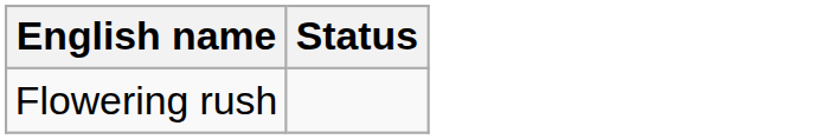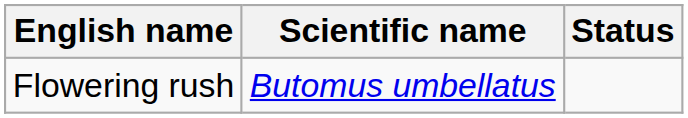 <table class="wikitable" |>
 <tr>
 <th>English name</th>
+<th>Scientific name</th>
 <th>Status</th>
 </tr>
 <tr>
 <td>Flowering rush</td>
+<td><em><a href='#'>Butomus umbellatus</a></em></td>
 <td></td>
 </tr>
 </table>
